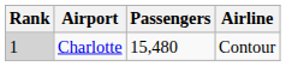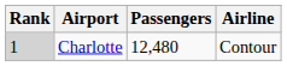 <table class="wikitable">
 <tr>
 <th>Rank</th>
 <th>Airport</th>
 <th>Passengers</th>
 <th>Airline</th>
 </tr>
 <tr>
 <td style="background: lightgrey;">1</td>
 <td><a href='#'>Charlotte</a></td>
-<td>15,480</td>
+<td>12,480</td>
 <td>Contour</td>
 </tr>
 </table>
